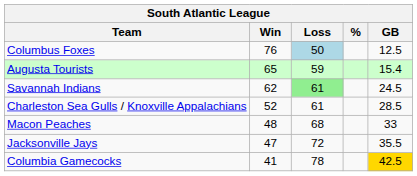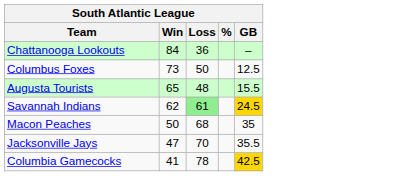 <table class="wikitable">
 <tr>
 <th colspan="5">South Atlantic League</th>
 </tr>
 <tr>
 <th width="60%">Team</th>
 <th>Win</th>
 <th>Loss</th>
 <th>%</th>
 <th>GB</th>
 </tr>
+<tr align=center bgcolor=ccffcc>
+<td align=left><a href='#'>Chattanooga Lookouts</a></td>
+<td>84</td>
+<td>36</td>
+<td></td>
+<td>–</td>
+</tr>
 <tr align=center>
 <td align=left><a href='#'>Columbus Foxes</a></td>
-<td>76</td>
-<td style="background: lightblue;">50</td>
+<td>73</td>
+<td>50</td>
 <td></td>
 <td>12.5</td>
 </tr>
 <tr align=center bgcolor=ccffcc>
 <td align=left><a href='#'>Augusta Tourists</a></td>
 <td>65</td>
-<td>59</td>
+<td>48</td>
 <td></td>
-<td>15.4</td>
+<td>15.5</td>
 </tr>
 <tr align=center>
 <td align=left><a href='#'>Savannah Indians</a></td>
 <td>62</td>
 <td style="background: lightgreen;">61</td>
 <td></td>
-<td>24.5</td>
-</tr>
-<tr align=center>
-<td align=left><a href='#'>Charleston Sea Gulls</a> / <a href='#'>Knoxville Appalachians</a></td>
-<td>52</td>
-<td>61</td>
-<td></td>
-<td>28.5</td>
+<td style="background: gold;">24.5</td>
 </tr>
 <tr align=center>
 <td align=left><a href='#'>Macon Peaches</a></td>
-<td>48</td>
+<td>50</td>
 <td>68</td>
 <td></td>
-<td>33</td>
+<td>35</td>
 </tr>
 <tr align=center>
 <td align=left><a href='#'>Jacksonville Jays</a></td>
 <td>47</td>
-<td>72</td>
+<td>70</td>
 <td></td>
 <td>35.5</td>
 </tr>
 <tr align=center>
 <td align=left><a href='#'>Columbia Gamecocks</a></td>
 <td>41</td>
 <td>78</td>
 <td></td>
 <td style="background: gold;">42.5</td>
 </tr>
 </table>
